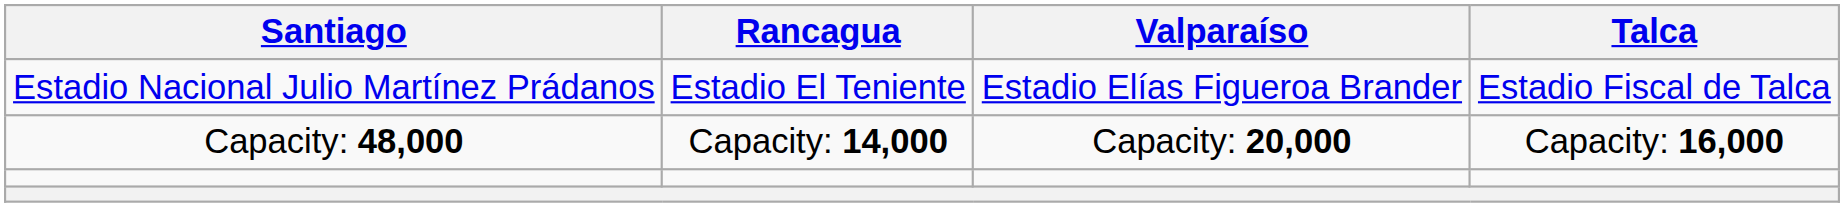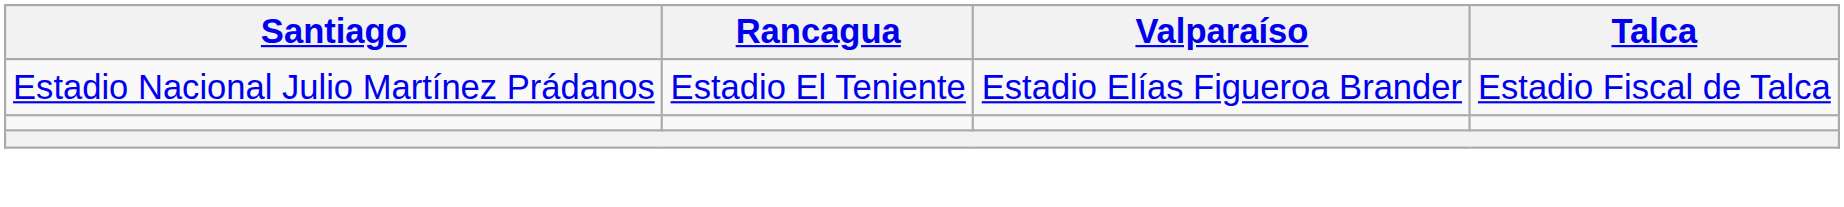 <table class="wikitable" style="text-align:center">
 <tr>
 <th><a href='#'>Santiago</a></th>
 <th><a href='#'>Rancagua</a></th>
 <th><a href='#'>Valparaíso</a></th>
 <th><a href='#'>Talca</a></th>
 </tr>
 <tr>
 <td><a href='#'>Estadio Nacional Julio Martínez Prádanos</a><br><strong></strong></td>
 <td><a href='#'>Estadio El Teniente</a><br><strong></strong></td>
 <td><a href='#'>Estadio Elías Figueroa Brander</a><br><strong></strong></td>
 <td><a href='#'>Estadio Fiscal de Talca</a><br><strong></strong></td>
 </tr>
 <tr>
-<td>Capacity: <strong>48,000</strong></td>
-<td>Capacity: <strong>14,000</strong></td>
-<td>Capacity: <strong>20,000</strong></td>
-<td>Capacity: <strong>16,000</strong></td>
-</tr>
-<tr>
 <td></td>
 <td></td>
 <td></td>
 <td></td>
 </tr>
 <tr>
 <th colspan="4"></th>
 </tr>
 </table>
